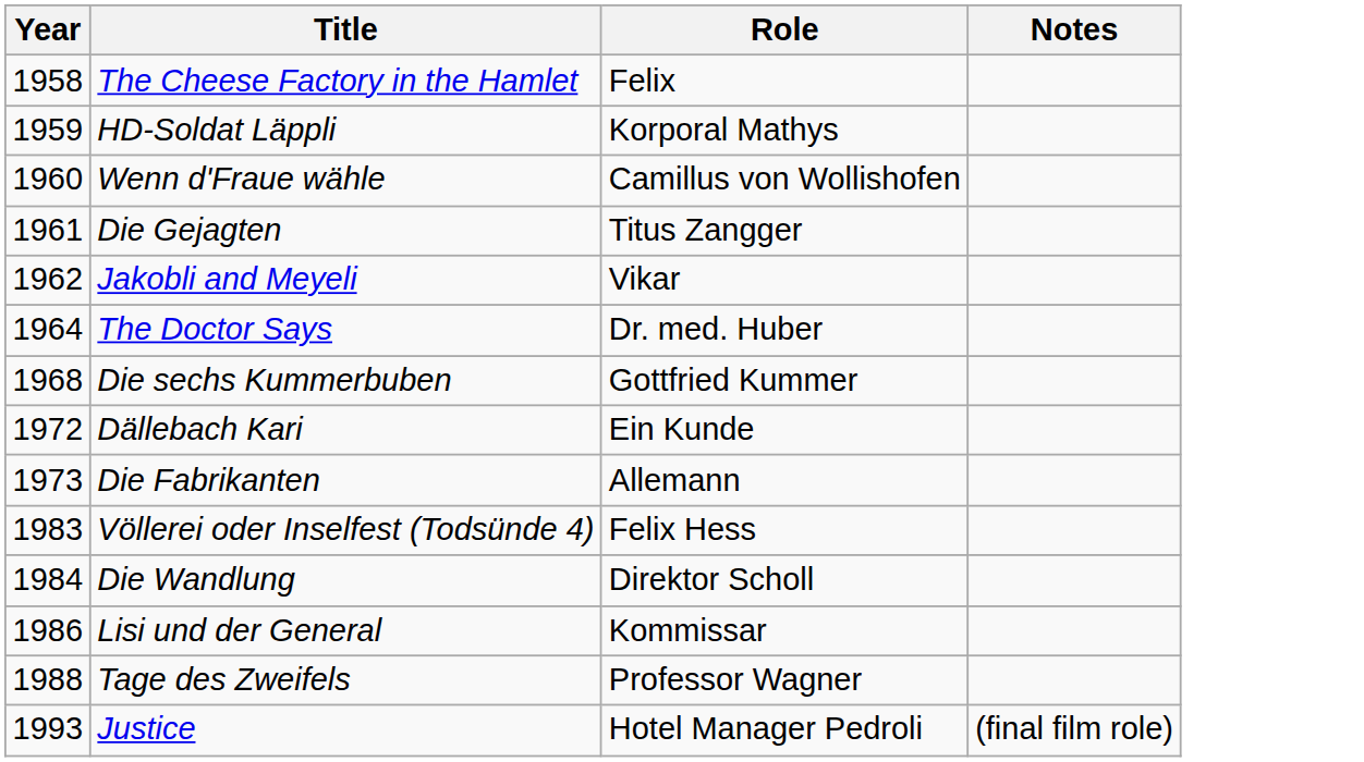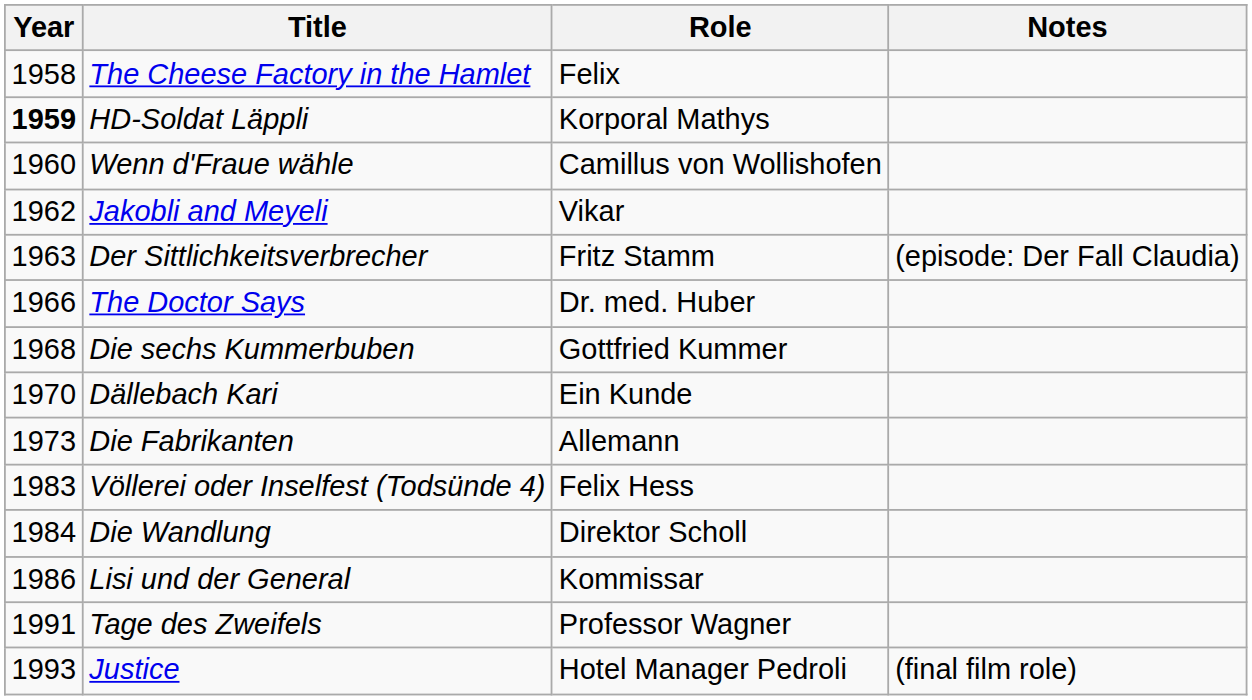 <table class="wikitable">
 <tr>
 <th>Year</th>
 <th>Title</th>
 <th>Role</th>
 <th>Notes</th>
 </tr>
 <tr>
 <td>1958</td>
 <td><em><a href='#'>The Cheese Factory in the Hamlet</a></em></td>
 <td>Felix</td>
 <td></td>
 </tr>
 <tr>
-<td>1959</td>
+<td><strong>1959</strong></td>
 <td><em>HD-Soldat Läppli</em></td>
 <td>Korporal Mathys</td>
 <td></td>
 </tr>
 <tr>
 <td>1960</td>
 <td><em>Wenn d'Fraue wähle</em></td>
 <td>Camillus von Wollishofen</td>
 <td></td>
 </tr>
 <tr>
-<td>1961</td>
-<td><em>Die Gejagten</em></td>
-<td>Titus Zangger</td>
-<td></td>
-</tr>
-<tr>
 <td>1962</td>
 <td><em><a href='#'>Jakobli and Meyeli</a></em></td>
 <td>Vikar</td>
 <td></td>
 </tr>
 <tr>
-<td>1964</td>
+<td>1963</td>
+<td><em>Der Sittlichkeitsverbrecher</em></td>
+<td>Fritz Stamm</td>
+<td>(episode: Der Fall Claudia)</td>
+</tr>
+<tr>
+<td>1966</td>
 <td><em><a href='#'>The Doctor Says</a></em></td>
 <td>Dr. med. Huber</td>
 <td></td>
 </tr>
 <tr>
 <td>1968</td>
 <td><em>Die sechs Kummerbuben</em></td>
 <td>Gottfried Kummer</td>
 <td></td>
 </tr>
 <tr>
-<td>1972</td>
+<td>1970</td>
 <td><em>Dällebach Kari</em></td>
 <td>Ein Kunde</td>
 <td></td>
 </tr>
 <tr>
 <td>1973</td>
 <td><em>Die Fabrikanten</em></td>
 <td>Allemann</td>
 <td></td>
 </tr>
 <tr>
 <td>1983</td>
 <td><em>Völlerei oder Inselfest (Todsünde 4)</em></td>
 <td>Felix Hess</td>
 <td></td>
 </tr>
 <tr>
 <td>1984</td>
 <td><em>Die Wandlung</em></td>
 <td>Direktor Scholl</td>
 <td></td>
 </tr>
 <tr>
 <td>1986</td>
 <td><em>Lisi und der General</em></td>
 <td>Kommissar</td>
 <td></td>
 </tr>
 <tr>
-<td>1988</td>
+<td>1991</td>
 <td><em>Tage des Zweifels</em></td>
 <td>Professor Wagner</td>
 <td></td>
 </tr>
 <tr>
 <td>1993</td>
 <td><em><a href='#'>Justice</a></em></td>
 <td>Hotel Manager Pedroli</td>
 <td>(final film role)</td>
 </tr>
 </table>
